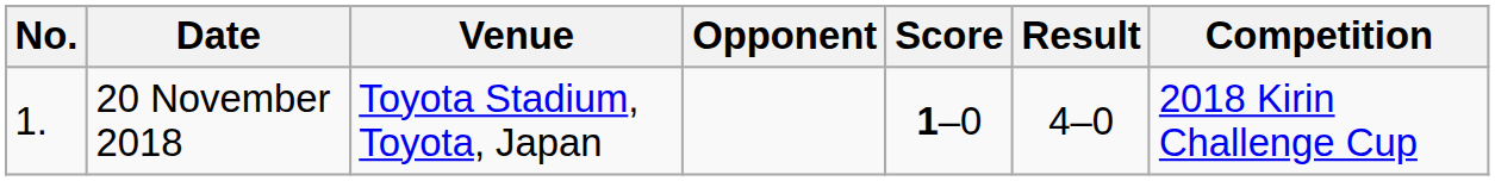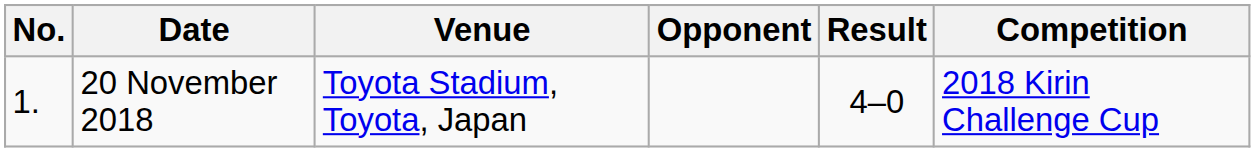 <table class="wikitable" style="font-size:100%;">
 <tr>
 <th>No.</th>
 <th>Date</th>
 <th>Venue</th>
 <th>Opponent</th>
-<th>Score</th>
 <th>Result</th>
 <th>Competition</th>
 </tr>
 <tr>
 <td>1.</td>
 <td>20 November 2018</td>
 <td><a href='#'>Toyota Stadium</a>, <a href='#'>Toyota</a>, Japan</td>
 <td></td>
-<td align=center><strong>1</strong>–0</td>
 <td align=center>4–0</td>
 <td><a href='#'>2018 Kirin Challenge Cup</a></td>
 </tr>
 </table>
